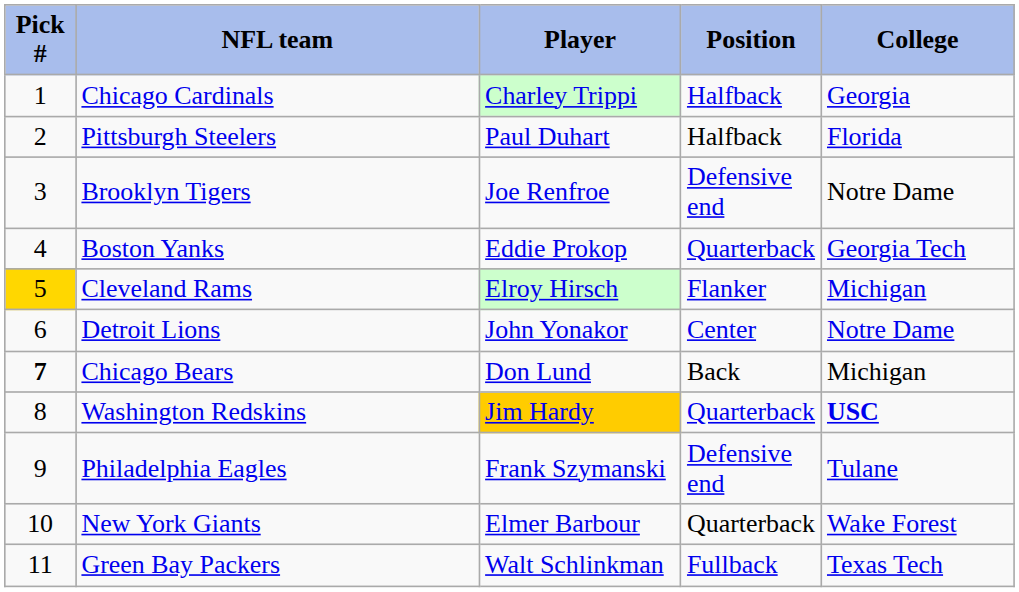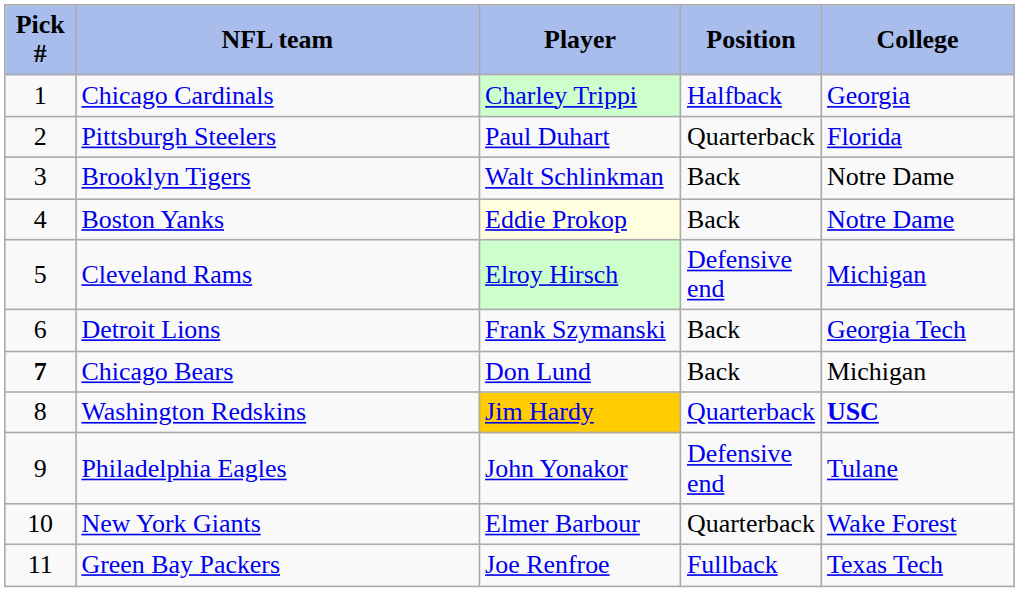 <table class="wikitable sortable sortable" style="width: 100%">
 <tr>
 <th style="background:#A8BDEC;" width=7%>Pick #</th>
 <th width=40% style="background:#A8BDEC;">NFL team</th>
 <th width=20% style="background:#A8BDEC;">Player</th>
 <th width=13% style="background:#A8BDEC;">Position</th>
 <th style="background:#A8BDEC;">College</th>
 </tr>
 <tr>
 <td align=center>1</td>
 <td><a href='#'>Chicago Cardinals</a></td>
 <td bgcolor="#CCFFCC"><a href='#'>Charley Trippi</a></td>
 <td><a href='#'>Halfback</a></td>
 <td><a href='#'>Georgia</a></td>
 </tr>
 <tr>
 <td align=center>2</td>
 <td><a href='#'>Pittsburgh Steelers</a></td>
 <td><a href='#'>Paul Duhart</a></td>
-<td>Halfback</td>
+<td>Quarterback</td>
 <td><a href='#'>Florida</a></td>
 </tr>
 <tr>
 <td align=center>3</td>
 <td><a href='#'>Brooklyn Tigers</a></td>
-<td><a href='#'>Joe Renfroe</a></td>
-<td><a href='#'>Defensive end</a></td>
+<td><a href='#'>Walt Schlinkman</a></td>
+<td>Back</td>
 <td>Notre Dame</td>
 </tr>
 <tr>
 <td align=center>4</td>
 <td><a href='#'>Boston Yanks</a></td>
-<td><a href='#'>Eddie Prokop</a></td>
-<td><a href='#'>Quarterback</a></td>
-<td><a href='#'>Georgia Tech</a></td>
+<td style="background: lightyellow;"><a href='#'>Eddie Prokop</a></td>
+<td>Back</td>
+<td><a href='#'>Notre Dame</a></td>
 </tr>
 <tr>
-<td align=center style="background: gold;">5</td>
+<td align=center>5</td>
 <td><a href='#'>Cleveland Rams</a></td>
 <td bgcolor="#CCFFCC"><a href='#'>Elroy Hirsch</a></td>
-<td><a href='#'>Flanker</a></td>
+<td><a href='#'>Defensive end</a></td>
 <td><a href='#'>Michigan</a></td>
 </tr>
 <tr>
 <td align=center>6</td>
 <td><a href='#'>Detroit Lions</a></td>
-<td><a href='#'>John Yonakor</a></td>
-<td><a href='#'>Center</a></td>
-<td><a href='#'>Notre Dame</a></td>
+<td><a href='#'>Frank Szymanski</a></td>
+<td>Back</td>
+<td><a href='#'>Georgia Tech</a></td>
 </tr>
 <tr>
 <td align=center><strong>7</strong></td>
 <td><a href='#'>Chicago Bears</a></td>
 <td><a href='#'>Don Lund</a></td>
 <td>Back</td>
 <td>Michigan</td>
 </tr>
 <tr>
 <td align=center>8</td>
 <td><a href='#'>Washington Redskins</a></td>
 <td bgcolor="#FFCC00"><a href='#'>Jim Hardy</a></td>
 <td><a href='#'>Quarterback</a></td>
 <td><strong><a href='#'>USC</a></strong></td>
 </tr>
 <tr>
 <td align=center>9</td>
 <td><a href='#'>Philadelphia Eagles</a></td>
-<td><a href='#'>Frank Szymanski</a></td>
+<td><a href='#'>John Yonakor</a></td>
 <td><a href='#'>Defensive end</a></td>
 <td><a href='#'>Tulane</a></td>
 </tr>
 <tr>
 <td align=center>10</td>
 <td><a href='#'>New York Giants</a></td>
 <td><a href='#'>Elmer Barbour</a></td>
 <td>Quarterback</td>
 <td><a href='#'>Wake Forest</a></td>
 </tr>
 <tr>
 <td align=center>11</td>
 <td><a href='#'>Green Bay Packers</a></td>
-<td><a href='#'>Walt Schlinkman</a></td>
+<td><a href='#'>Joe Renfroe</a></td>
 <td><a href='#'>Fullback</a></td>
 <td><a href='#'>Texas Tech</a></td>
 </tr>
 </table>
